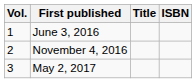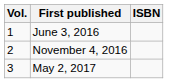 <table class="wikitable">
 <tr>
 <th>Vol.</th>
 <th>First published</th>
-<th>Title</th>
 <th>ISBN</th>
 </tr>
 <tr>
 <td>1</td>
 <td>June 3, 2016</td>
-<td></td>
 <td><small></small></td>
 </tr>
 <tr>
 <td>2</td>
 <td>November 4, 2016</td>
-<td></td>
 <td><small></small></td>
 </tr>
 <tr>
 <td>3</td>
 <td>May 2, 2017</td>
-<td></td>
 <td><small></small></td>
 </tr>
 </table>
